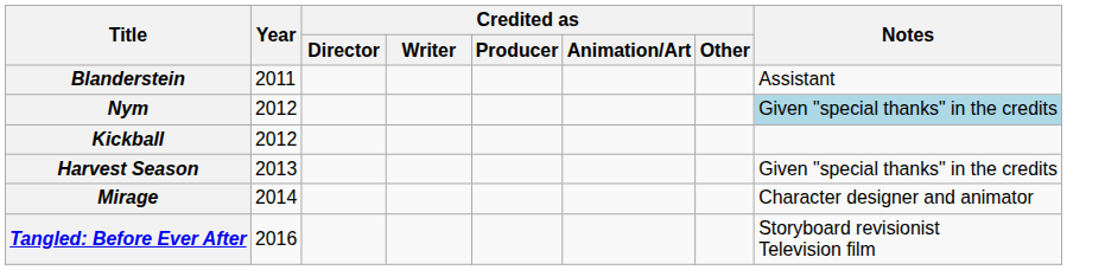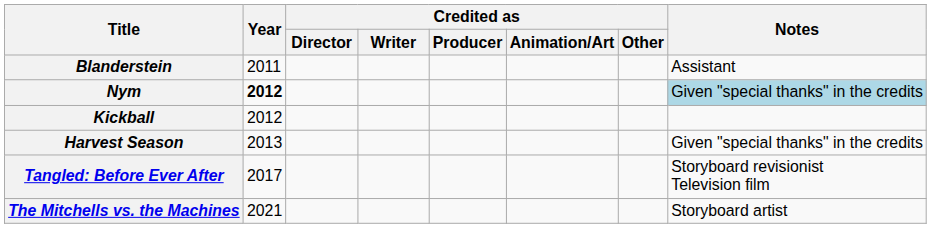 <table class="wikitable plainrowheaders sortable">
 <tr>
 <th rowspan="2">Title</th>
 <th rowspan="2" width="33">Year</th>
 <th colspan="5">Credited as</th>
 <th rowspan="2">Notes</th>
 </tr>
 <tr>
 <th width="65">Director</th>
 <th width="65">Writer</th>
 <th width="65">Producer</th>
 <th>Animation/Art</th>
 <th>Other</th>
 </tr>
 <tr>
 <th scope="row"><em>Blanderstein</em></th>
 <td>2011</td>
 <td></td>
 <td></td>
 <td></td>
 <td></td>
 <td></td>
 <td>Assistant</td>
 </tr>
 <tr>
 <th scope="row"><em>Nym</em></th>
-<td>2012</td>
+<td><strong>2012</strong></td>
 <td></td>
 <td></td>
 <td></td>
 <td></td>
 <td></td>
 <td style="background: lightblue;">Given "special thanks" in the credits</td>
 </tr>
 <tr>
 <th scope="row"><em>Kickball</em></th>
 <td>2012</td>
 <td></td>
 <td></td>
 <td></td>
 <td></td>
 <td></td>
 <td></td>
 </tr>
 <tr>
 <th scope="row"><em>Harvest Season</em></th>
 <td>2013</td>
 <td></td>
 <td></td>
 <td></td>
 <td></td>
 <td></td>
 <td>Given "special thanks" in the credits</td>
 </tr>
 <tr>
-<th scope="row"><em>Mirage</em></th>
-<td>2014</td>
-<td></td>
-<td></td>
-<td></td>
-<td></td>
-<td></td>
-<td>Character designer and animator</td>
-</tr>
-<tr>
 <th scope="row"><em><a href='#'>Tangled: Before Ever After</a></em></th>
-<td>2016</td>
+<td>2017</td>
 <td></td>
 <td></td>
 <td></td>
 <td></td>
 <td></td>
 <td>Storyboard revisionist<br>Television film</td>
 </tr>
+<tr>
+<th scope="row"><em><a href='#'>The Mitchells vs. the Machines</a></em></th>
+<td>2021</td>
+<td></td>
+<td></td>
+<td></td>
+<td></td>
+<td></td>
+<td>Storyboard artist</td>
+</tr>
 </table>
